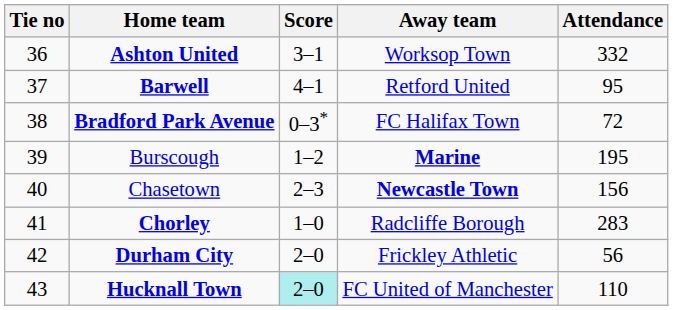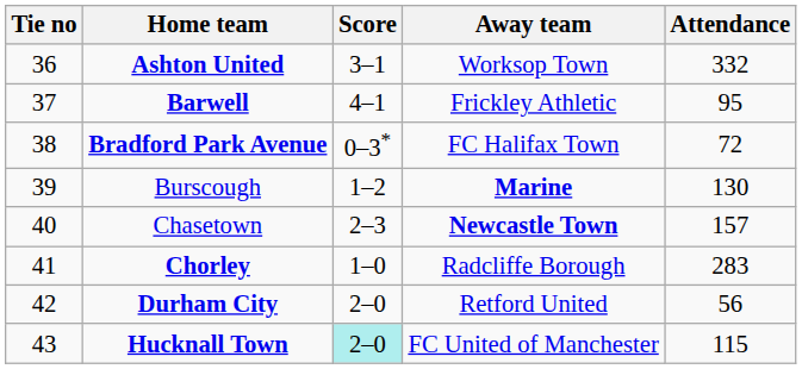 <table class="wikitable" style="text-align: center">
 <tr>
 <th>Tie no</th>
 <th>Home team</th>
 <th>Score</th>
 <th>Away team</th>
 <th>Attendance</th>
 </tr>
 <tr>
 <td>36</td>
 <td><strong><a href='#'>Ashton United</a></strong></td>
 <td>3–1</td>
 <td><a href='#'>Worksop Town</a></td>
 <td>332</td>
 </tr>
 <tr>
 <td>37</td>
 <td><strong><a href='#'>Barwell</a></strong></td>
 <td>4–1</td>
-<td><a href='#'>Retford United</a></td>
+<td><a href='#'>Frickley Athletic</a></td>
 <td>95</td>
 </tr>
 <tr>
 <td>38</td>
 <td><strong><a href='#'>Bradford Park Avenue</a></strong></td>
 <td>0–3<sup>*</sup></td>
 <td><a href='#'>FC Halifax Town</a></td>
 <td>72</td>
 </tr>
 <tr>
 <td>39</td>
 <td><a href='#'>Burscough</a></td>
 <td>1–2</td>
 <td><strong><a href='#'>Marine</a></strong></td>
-<td>195</td>
+<td>130</td>
 </tr>
 <tr>
 <td>40</td>
 <td><a href='#'>Chasetown</a></td>
 <td>2–3</td>
 <td><strong><a href='#'>Newcastle Town</a></strong></td>
-<td>156</td>
+<td>157</td>
 </tr>
 <tr>
 <td>41</td>
 <td><strong><a href='#'>Chorley</a></strong></td>
 <td>1–0</td>
 <td><a href='#'>Radcliffe Borough</a></td>
 <td>283</td>
 </tr>
 <tr>
 <td>42</td>
 <td><strong><a href='#'>Durham City</a></strong></td>
 <td>2–0</td>
-<td><a href='#'>Frickley Athletic</a></td>
+<td><a href='#'>Retford United</a></td>
 <td>56</td>
 </tr>
 <tr>
 <td>43</td>
 <td><strong><a href='#'>Hucknall Town</a></strong></td>
 <td style="background: paleturquoise;">2–0</td>
 <td><a href='#'>FC United of Manchester</a></td>
-<td>110</td>
+<td>115</td>
 </tr>
 </table>
